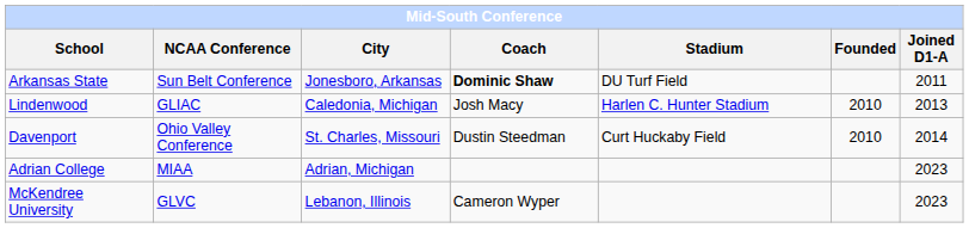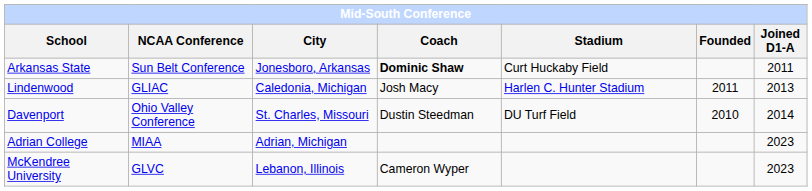 <table class="wikitable" style="font-size:97%; text-align:left;">
 <tr>
 <th colspan=7 style="background:#BFD7FF; color:white">Mid-South Conference</th>
 </tr>
 <tr>
 <th width=150>School</th>
 <th width=150>NCAA Conference</th>
 <th width=150>City</th>
 <th width=150>Coach</th>
 <th width=240>Stadium</th>
 <th width=60>Founded</th>
 <th width=60>Joined D1-A</th>
 </tr>
 <tr>
 <td><a href='#'>Arkansas State</a></td>
 <td><a href='#'>Sun Belt Conference</a></td>
 <td><a href='#'>Jonesboro, Arkansas</a></td>
 <td><strong>Dominic Shaw</strong></td>
-<td>DU Turf Field</td>
+<td>Curt Huckaby Field</td>
 <td></td>
 <td align="center">2011</td>
 </tr>
 <tr>
 <td><a href='#'>Lindenwood</a></td>
 <td><a href='#'>GLIAC</a></td>
 <td><a href='#'>Caledonia, Michigan</a></td>
 <td>Josh Macy</td>
 <td><a href='#'>Harlen C. Hunter Stadium</a></td>
-<td align="center">2010</td>
+<td align="center">2011</td>
 <td align="center">2013</td>
 </tr>
 <tr>
 <td><a href='#'>Davenport</a></td>
 <td><a href='#'>Ohio Valley Conference</a></td>
 <td><a href='#'>St. Charles, Missouri</a></td>
 <td>Dustin Steedman</td>
-<td>Curt Huckaby Field</td>
+<td>DU Turf Field</td>
 <td align="center">2010</td>
 <td align="center">2014</td>
 </tr>
 <tr>
 <td><a href='#'>Adrian College</a></td>
 <td><a href='#'>MIAA</a></td>
 <td><a href='#'>Adrian, Michigan</a></td>
 <td></td>
 <td></td>
 <td align="center"></td>
 <td align="center">2023</td>
 </tr>
 <tr>
 <td><a href='#'>McKendree University</a></td>
 <td><a href='#'>GLVC</a></td>
 <td><a href='#'>Lebanon, Illinois</a></td>
 <td>Cameron Wyper</td>
 <td></td>
 <td align="center"></td>
 <td align="center">2023</td>
 </tr>
 </table>
